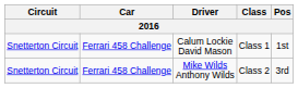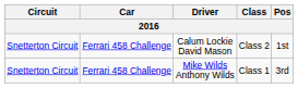 <table class="wikitable" style="font-size: 85%; text-align:center;">
 <tr>
 <th>Circuit</th>
 <th>Car</th>
 <th>Driver</th>
 <th>Class</th>
 <th>Pos</th>
 </tr>
 <tr>
 <th colspan="5">2016</th>
 </tr>
 <tr>
 <td> <a href='#'>Snetterton Circuit</a></td>
 <td><a href='#'>Ferrari 458 Challenge</a></td>
 <td> Calum Lockie<br>  David Mason</td>
-<td>Class 1</td>
+<td>Class 2</td>
 <td>1st</td>
 </tr>
 <tr>
 <td> <a href='#'>Snetterton Circuit</a></td>
 <td><a href='#'>Ferrari 458 Challenge</a></td>
 <td> <a href='#'>Mike Wilds</a><br>  Anthony Wilds</td>
-<td>Class 2</td>
+<td>Class 1</td>
 <td>3rd</td>
 </tr>
 </table>
